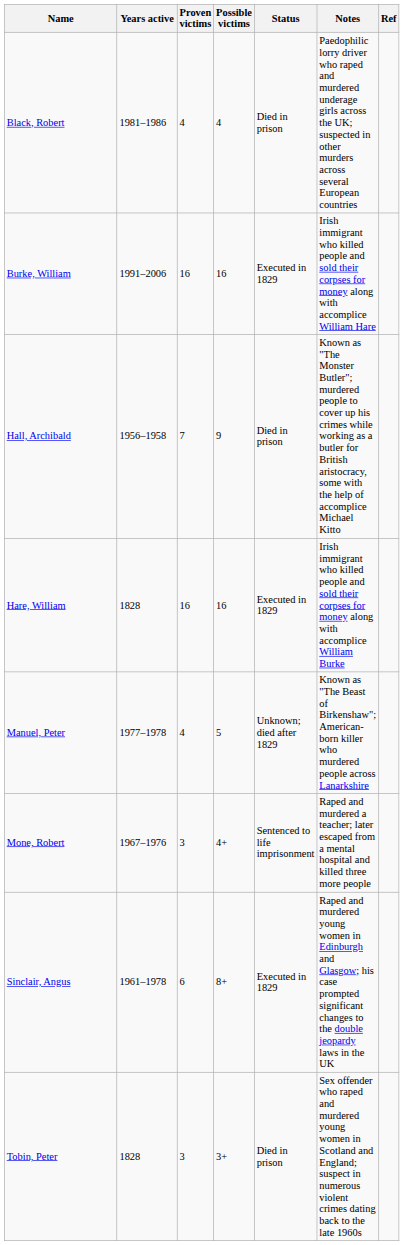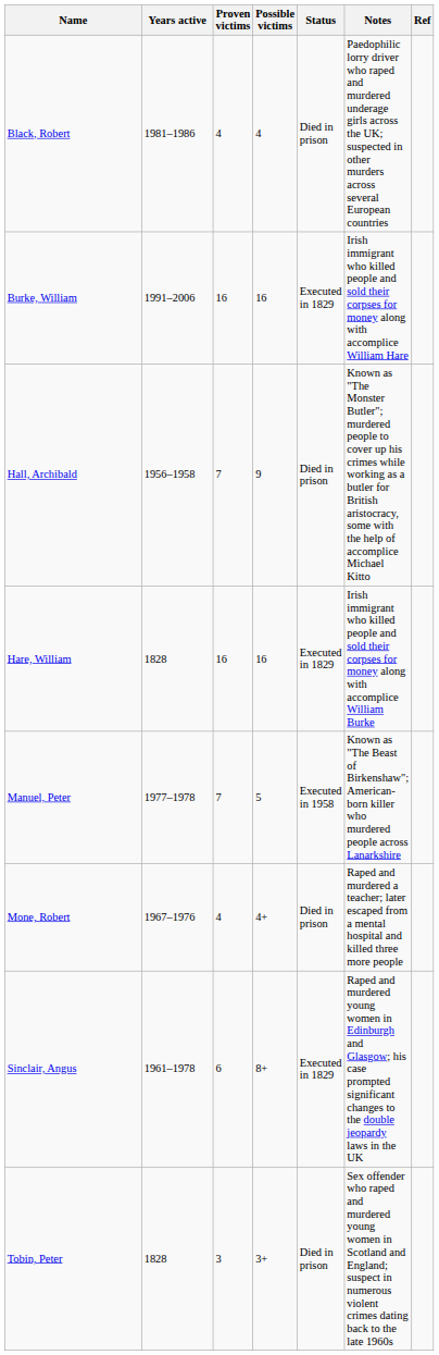 <table class="wikitable sortable">
 <tr>
 <th width="200px">Name</th>
 <th width="100px">Years active</th>
 <th data-sort-type="number">Proven victims</th>
 <th data-sort-type="number">Possible victims</th>
 <th>Status</th>
 <th>Notes</th>
 <th>Ref</th>
 </tr>
 <tr>
 <td><a href='#'>Black, Robert</a></td>
 <td>1981–1986</td>
 <td>4</td>
 <td>4</td>
 <td>Died in prison</td>
 <td>Paedophilic lorry driver who raped and murdered underage girls across the UK; suspected in other murders across several European countries</td>
 <td></td>
 </tr>
 <tr>
 <td><a href='#'>Burke, William</a></td>
 <td>1991–2006</td>
 <td>16</td>
 <td>16</td>
 <td>Executed in 1829</td>
 <td>Irish immigrant who killed people and <a href='#'>sold their corpses for money</a> along with accomplice <a href='#'>William Hare</a></td>
 <td></td>
 </tr>
 <tr>
 <td><a href='#'>Hall, Archibald</a></td>
 <td>1956–1958</td>
 <td>7</td>
 <td>9</td>
 <td>Died in prison</td>
 <td>Known as "The Monster Butler"; murdered people to cover up his crimes while working as a butler for British aristocracy, some with the help of accomplice Michael Kitto</td>
 <td></td>
 </tr>
 <tr>
 <td><a href='#'>Hare, William</a></td>
 <td>1828</td>
 <td>16</td>
 <td>16</td>
 <td>Executed in 1829</td>
 <td>Irish immigrant who killed people and <a href='#'>sold their corpses for money</a> along with accomplice <a href='#'>William Burke</a></td>
 <td></td>
 </tr>
 <tr>
 <td><a href='#'>Manuel, Peter</a></td>
 <td>1977–1978</td>
-<td>4</td>
+<td>7</td>
 <td>5</td>
-<td>Unknown; died after 1829</td>
+<td>Executed in 1958</td>
 <td>Known as "The Beast of Birkenshaw"; American-born killer who murdered people across <a href='#'>Lanarkshire</a></td>
 <td></td>
 </tr>
 <tr>
 <td><a href='#'>Mone, Robert</a></td>
 <td>1967–1976</td>
-<td>3</td>
+<td>4</td>
 <td>4+</td>
-<td>Sentenced to life imprisonment</td>
+<td>Died in prison</td>
 <td>Raped and murdered a teacher; later escaped from a mental hospital and killed three more people</td>
 <td></td>
 </tr>
 <tr>
 <td><a href='#'>Sinclair, Angus</a></td>
 <td>1961–1978</td>
 <td>6</td>
 <td>8+</td>
 <td>Executed in 1829</td>
 <td>Raped and murdered young women in <a href='#'>Edinburgh</a> and <a href='#'>Glasgow</a>; his case prompted significant changes to the <a href='#'>double jeopardy</a> laws in the UK</td>
 <td></td>
 </tr>
 <tr>
 <td><a href='#'>Tobin, Peter</a></td>
 <td>1828</td>
 <td>3</td>
 <td>3+</td>
 <td>Died in prison</td>
 <td>Sex offender who raped and murdered young women in Scotland and England; suspect in numerous violent crimes dating back to the late 1960s</td>
 <td></td>
 </tr>
 </table>
